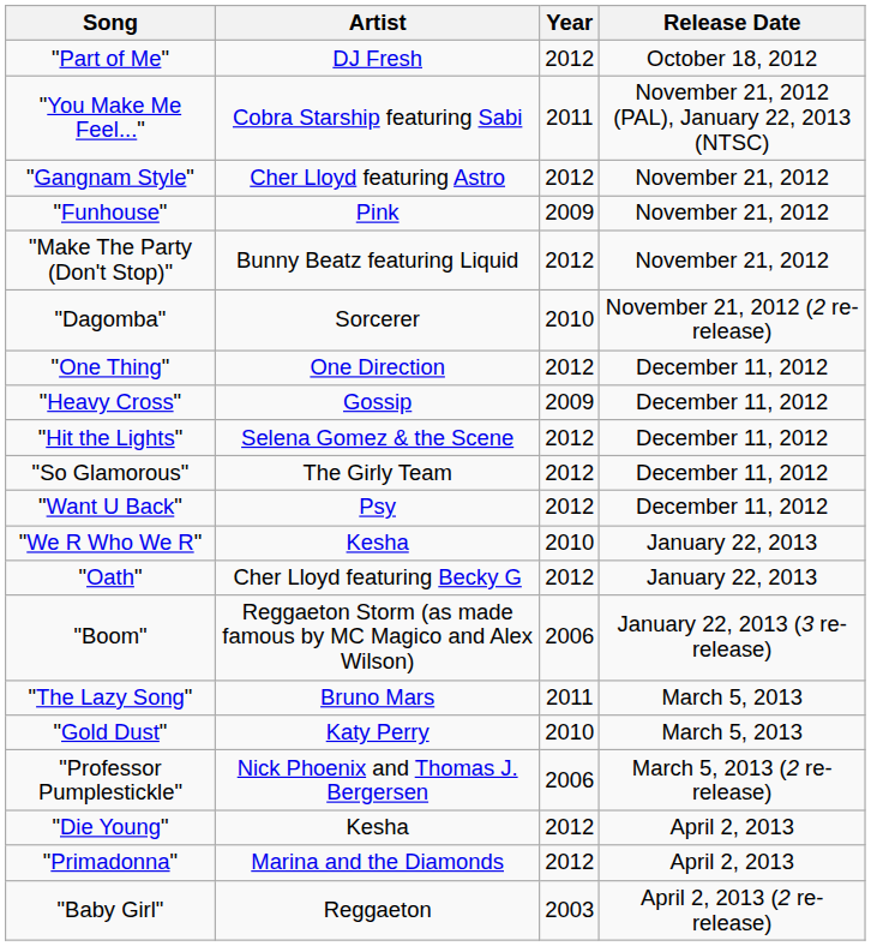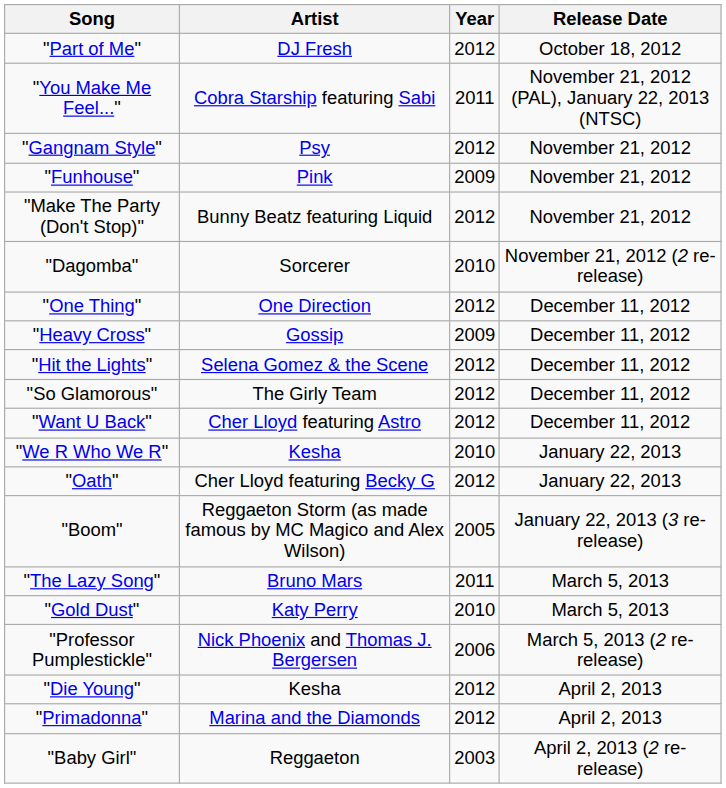 <table class="wikitable sortable" style="text-align:center; width:100%;">
 <tr>
 <th scope="col">Song</th>
 <th scope="col">Artist</th>
 <th scope="col">Year</th>
 <th scope="col">Release Date</th>
 </tr>
 <tr>
 <td>"<a href='#'>Part of Me</a>"</td>
 <td><a href='#'>DJ Fresh</a></td>
 <td>2012</td>
 <td>October 18, 2012</td>
 </tr>
 <tr>
 <td>"<a href='#'>You Make Me Feel...</a>"</td>
 <td><a href='#'>Cobra Starship</a> featuring <a href='#'>Sabi</a></td>
 <td>2011</td>
 <td>November 21, 2012 (PAL), January 22, 2013 (NTSC)</td>
 </tr>
 <tr>
 <td>"<a href='#'>Gangnam Style</a>"</td>
-<td><a href='#'>Cher Lloyd</a> featuring <a href='#'>Astro</a></td>
+<td><a href='#'>Psy</a></td>
 <td>2012</td>
 <td>November 21, 2012</td>
 </tr>
 <tr>
 <td>"<a href='#'>Funhouse</a>"</td>
 <td><a href='#'>Pink</a></td>
 <td>2009</td>
 <td>November 21, 2012</td>
 </tr>
 <tr>
 <td>"Make The Party (Don't Stop)"</td>
 <td>Bunny Beatz featuring Liquid</td>
 <td>2012</td>
 <td>November 21, 2012</td>
 </tr>
 <tr>
 <td>"Dagomba"</td>
 <td>Sorcerer</td>
 <td>2010</td>
 <td>November 21, 2012 (<em>2</em> re-release)</td>
 </tr>
 <tr>
 <td>"<a href='#'>One Thing</a>"</td>
 <td><a href='#'>One Direction</a></td>
 <td>2012</td>
 <td>December 11, 2012</td>
 </tr>
 <tr>
 <td>"<a href='#'>Heavy Cross</a>"</td>
 <td><a href='#'>Gossip</a></td>
 <td>2009</td>
 <td>December 11, 2012</td>
 </tr>
 <tr>
 <td>"<a href='#'>Hit the Lights</a>"</td>
 <td><a href='#'>Selena Gomez & the Scene</a></td>
 <td>2012</td>
 <td>December 11, 2012</td>
 </tr>
 <tr>
 <td>"So Glamorous"</td>
 <td>The Girly Team</td>
 <td>2012</td>
 <td>December 11, 2012</td>
 </tr>
 <tr>
 <td>"<a href='#'>Want U Back</a>"</td>
-<td><a href='#'>Psy</a></td>
+<td><a href='#'>Cher Lloyd</a> featuring <a href='#'>Astro</a></td>
 <td>2012</td>
 <td>December 11, 2012</td>
 </tr>
 <tr>
 <td>"<a href='#'>We R Who We R</a>"</td>
 <td><a href='#'>Kesha</a></td>
 <td>2010</td>
 <td>January 22, 2013</td>
 </tr>
 <tr>
 <td>"<a href='#'>Oath</a>"</td>
 <td>Cher Lloyd featuring <a href='#'>Becky G</a></td>
 <td>2012</td>
 <td>January 22, 2013</td>
 </tr>
 <tr>
 <td>"Boom"</td>
 <td>Reggaeton Storm (as made famous by MC Magico and Alex Wilson)</td>
-<td>2006</td>
+<td>2005</td>
 <td>January 22, 2013 (<em>3</em> re-release)</td>
 </tr>
 <tr>
 <td>"<a href='#'>The Lazy Song</a>"</td>
 <td><a href='#'>Bruno Mars</a></td>
 <td>2011</td>
 <td>March 5, 2013</td>
 </tr>
 <tr>
 <td>"<a href='#'>Gold Dust</a>"</td>
 <td><a href='#'>Katy Perry</a></td>
 <td>2010</td>
 <td>March 5, 2013</td>
 </tr>
 <tr>
 <td>"Professor Pumplestickle"</td>
 <td><a href='#'>Nick Phoenix</a> and <a href='#'>Thomas J. Bergersen</a></td>
 <td>2006</td>
 <td>March 5, 2013 (<em>2</em> re-release)</td>
 </tr>
 <tr>
 <td>"<a href='#'>Die Young</a>"</td>
 <td>Kesha</td>
 <td>2012</td>
 <td>April 2, 2013</td>
 </tr>
 <tr>
 <td>"<a href='#'>Primadonna</a>"</td>
 <td><a href='#'>Marina and the Diamonds</a></td>
 <td>2012</td>
 <td>April 2, 2013</td>
 </tr>
 <tr>
 <td>"Baby Girl"</td>
 <td>Reggaeton</td>
 <td>2003</td>
 <td>April 2, 2013 (<em>2</em> re-release)</td>
 </tr>
 </table>
